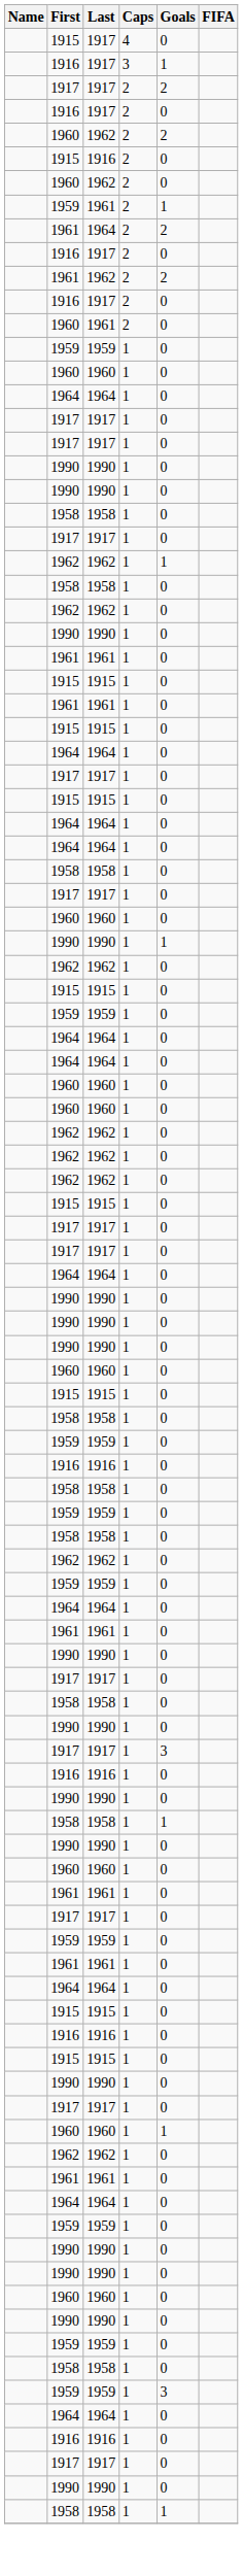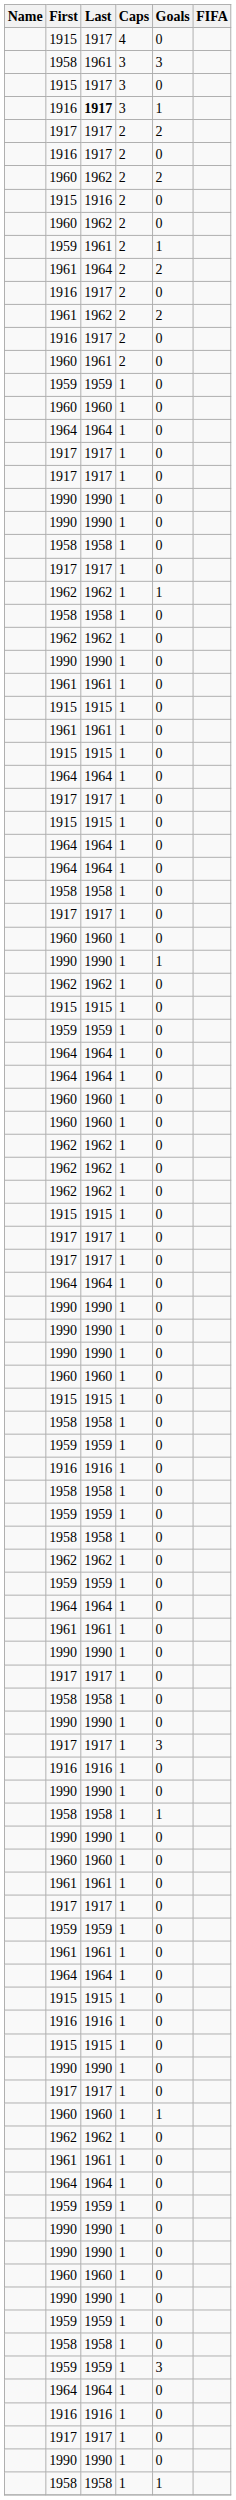 <table class="wikitable sortable" style="text-align:left; font-size:95%;">
 <tr>
 <th>Name</th>
 <th>First</th>
 <th>Last</th>
 <th>Caps</th>
 <th>Goals</th>
 <th>FIFA</th>
 </tr>
 <tr>
 <td></td>
 <td>1915</td>
 <td>1917</td>
 <td>4</td>
 <td>0</td>
 <td></td>
 </tr>
 <tr>
 <td></td>
+<td>1958</td>
+<td>1961</td>
+<td>3</td>
+<td>3</td>
+<td></td>
+</tr>
+<tr>
+<td></td>
+<td>1915</td>
+<td>1917</td>
+<td>3</td>
+<td>0</td>
+<td></td>
+</tr>
+<tr>
+<td></td>
 <td>1916</td>
-<td>1917</td>
+<td><strong>1917</strong></td>
 <td>3</td>
 <td>1</td>
 <td></td>
 </tr>
 <tr>
 <td></td>
 <td>1917</td>
 <td>1917</td>
 <td>2</td>
 <td>2</td>
 <td></td>
 </tr>
 <tr>
 <td></td>
 <td>1916</td>
 <td>1917</td>
 <td>2</td>
 <td>0</td>
 <td></td>
 </tr>
 <tr>
 <td></td>
 <td>1960</td>
 <td>1962</td>
 <td>2</td>
 <td>2</td>
 <td></td>
 </tr>
 <tr>
 <td></td>
 <td>1915</td>
 <td>1916</td>
 <td>2</td>
 <td>0</td>
 <td></td>
 </tr>
 <tr>
 <td></td>
 <td>1960</td>
 <td>1962</td>
 <td>2</td>
 <td>0</td>
 <td></td>
 </tr>
 <tr>
 <td></td>
 <td>1959</td>
 <td>1961</td>
 <td>2</td>
 <td>1</td>
 <td></td>
 </tr>
 <tr>
 <td></td>
 <td>1961</td>
 <td>1964</td>
 <td>2</td>
 <td>2</td>
 <td></td>
 </tr>
 <tr>
 <td></td>
 <td>1916</td>
 <td>1917</td>
 <td>2</td>
 <td>0</td>
 <td></td>
 </tr>
 <tr>
 <td></td>
 <td>1961</td>
 <td>1962</td>
 <td>2</td>
 <td>2</td>
 <td></td>
 </tr>
 <tr>
 <td></td>
 <td>1916</td>
 <td>1917</td>
 <td>2</td>
 <td>0</td>
 <td></td>
 </tr>
 <tr>
 <td></td>
 <td>1960</td>
 <td>1961</td>
 <td>2</td>
 <td>0</td>
 <td></td>
 </tr>
 <tr>
 <td></td>
 <td>1959</td>
 <td>1959</td>
 <td>1</td>
 <td>0</td>
 <td></td>
 </tr>
 <tr>
 <td></td>
 <td>1960</td>
 <td>1960</td>
 <td>1</td>
 <td>0</td>
 <td></td>
 </tr>
 <tr>
 <td></td>
 <td>1964</td>
 <td>1964</td>
 <td>1</td>
 <td>0</td>
 <td></td>
 </tr>
 <tr>
 <td></td>
 <td>1917</td>
 <td>1917</td>
 <td>1</td>
 <td>0</td>
 <td></td>
 </tr>
 <tr>
 <td></td>
 <td>1917</td>
 <td>1917</td>
 <td>1</td>
 <td>0</td>
 <td></td>
 </tr>
 <tr>
 <td></td>
 <td>1990</td>
 <td>1990</td>
 <td>1</td>
 <td>0</td>
 <td></td>
 </tr>
 <tr>
 <td></td>
 <td>1990</td>
 <td>1990</td>
 <td>1</td>
 <td>0</td>
 <td></td>
 </tr>
 <tr>
 <td></td>
 <td>1958</td>
 <td>1958</td>
 <td>1</td>
 <td>0</td>
 <td></td>
 </tr>
 <tr>
 <td></td>
 <td>1917</td>
 <td>1917</td>
 <td>1</td>
 <td>0</td>
 <td></td>
 </tr>
 <tr>
 <td></td>
 <td>1962</td>
 <td>1962</td>
 <td>1</td>
 <td>1</td>
 <td></td>
 </tr>
 <tr>
 <td></td>
 <td>1958</td>
 <td>1958</td>
 <td>1</td>
 <td>0</td>
 <td></td>
 </tr>
 <tr>
 <td></td>
 <td>1962</td>
 <td>1962</td>
 <td>1</td>
 <td>0</td>
 <td></td>
 </tr>
 <tr>
 <td></td>
 <td>1990</td>
 <td>1990</td>
 <td>1</td>
 <td>0</td>
 <td></td>
 </tr>
 <tr>
 <td></td>
 <td>1961</td>
 <td>1961</td>
 <td>1</td>
 <td>0</td>
 <td></td>
 </tr>
 <tr>
 <td></td>
 <td>1915</td>
 <td>1915</td>
 <td>1</td>
 <td>0</td>
 <td></td>
 </tr>
 <tr>
 <td></td>
 <td>1961</td>
 <td>1961</td>
 <td>1</td>
 <td>0</td>
 <td></td>
 </tr>
 <tr>
 <td></td>
 <td>1915</td>
 <td>1915</td>
 <td>1</td>
 <td>0</td>
 <td></td>
 </tr>
 <tr>
 <td></td>
 <td>1964</td>
 <td>1964</td>
 <td>1</td>
 <td>0</td>
 <td></td>
 </tr>
 <tr>
 <td></td>
 <td>1917</td>
 <td>1917</td>
 <td>1</td>
 <td>0</td>
 <td></td>
 </tr>
 <tr>
 <td></td>
 <td>1915</td>
 <td>1915</td>
 <td>1</td>
 <td>0</td>
 <td></td>
 </tr>
 <tr>
 <td></td>
 <td>1964</td>
 <td>1964</td>
 <td>1</td>
 <td>0</td>
 <td></td>
 </tr>
 <tr>
 <td></td>
 <td>1964</td>
 <td>1964</td>
 <td>1</td>
 <td>0</td>
 <td></td>
 </tr>
 <tr>
 <td></td>
 <td>1958</td>
 <td>1958</td>
 <td>1</td>
 <td>0</td>
 <td></td>
 </tr>
 <tr>
 <td></td>
 <td>1917</td>
 <td>1917</td>
 <td>1</td>
 <td>0</td>
 <td></td>
 </tr>
 <tr>
 <td></td>
 <td>1960</td>
 <td>1960</td>
 <td>1</td>
 <td>0</td>
 <td></td>
 </tr>
 <tr>
 <td></td>
 <td>1990</td>
 <td>1990</td>
 <td>1</td>
 <td>1</td>
 <td></td>
 </tr>
 <tr>
 <td></td>
 <td>1962</td>
 <td>1962</td>
 <td>1</td>
 <td>0</td>
 <td></td>
 </tr>
 <tr>
 <td></td>
 <td>1915</td>
 <td>1915</td>
 <td>1</td>
 <td>0</td>
 <td></td>
 </tr>
 <tr>
 <td></td>
 <td>1959</td>
 <td>1959</td>
 <td>1</td>
 <td>0</td>
 <td></td>
 </tr>
 <tr>
 <td></td>
 <td>1964</td>
 <td>1964</td>
 <td>1</td>
 <td>0</td>
 <td></td>
 </tr>
 <tr>
 <td></td>
 <td>1964</td>
 <td>1964</td>
 <td>1</td>
 <td>0</td>
 <td></td>
 </tr>
 <tr>
 <td></td>
 <td>1960</td>
 <td>1960</td>
 <td>1</td>
 <td>0</td>
 <td></td>
 </tr>
 <tr>
 <td></td>
 <td>1960</td>
 <td>1960</td>
 <td>1</td>
 <td>0</td>
 <td></td>
 </tr>
 <tr>
 <td></td>
 <td>1962</td>
 <td>1962</td>
 <td>1</td>
 <td>0</td>
 <td></td>
 </tr>
 <tr>
 <td></td>
 <td>1962</td>
 <td>1962</td>
 <td>1</td>
 <td>0</td>
 <td></td>
 </tr>
 <tr>
 <td></td>
 <td>1962</td>
 <td>1962</td>
 <td>1</td>
 <td>0</td>
 <td></td>
 </tr>
 <tr>
 <td></td>
 <td>1915</td>
 <td>1915</td>
 <td>1</td>
 <td>0</td>
 <td></td>
 </tr>
 <tr>
 <td></td>
 <td>1917</td>
 <td>1917</td>
 <td>1</td>
 <td>0</td>
 <td></td>
 </tr>
 <tr>
 <td></td>
 <td>1917</td>
 <td>1917</td>
 <td>1</td>
 <td>0</td>
 <td></td>
 </tr>
 <tr>
 <td></td>
 <td>1964</td>
 <td>1964</td>
 <td>1</td>
 <td>0</td>
 <td></td>
 </tr>
 <tr>
 <td></td>
 <td>1990</td>
 <td>1990</td>
 <td>1</td>
 <td>0</td>
 <td></td>
 </tr>
 <tr>
 <td></td>
 <td>1990</td>
 <td>1990</td>
 <td>1</td>
 <td>0</td>
 <td></td>
 </tr>
 <tr>
 <td></td>
 <td>1990</td>
 <td>1990</td>
 <td>1</td>
 <td>0</td>
 <td></td>
 </tr>
 <tr>
 <td></td>
 <td>1960</td>
 <td>1960</td>
 <td>1</td>
 <td>0</td>
 <td></td>
 </tr>
 <tr>
 <td></td>
 <td>1915</td>
 <td>1915</td>
 <td>1</td>
 <td>0</td>
 <td></td>
 </tr>
 <tr>
 <td></td>
 <td>1958</td>
 <td>1958</td>
 <td>1</td>
 <td>0</td>
 <td></td>
 </tr>
 <tr>
 <td></td>
 <td>1959</td>
 <td>1959</td>
 <td>1</td>
 <td>0</td>
 <td></td>
 </tr>
 <tr>
 <td></td>
 <td>1916</td>
 <td>1916</td>
 <td>1</td>
 <td>0</td>
 <td></td>
 </tr>
 <tr>
 <td></td>
 <td>1958</td>
 <td>1958</td>
 <td>1</td>
 <td>0</td>
 <td></td>
 </tr>
 <tr>
 <td></td>
 <td>1959</td>
 <td>1959</td>
 <td>1</td>
 <td>0</td>
 <td></td>
 </tr>
 <tr>
 <td></td>
 <td>1958</td>
 <td>1958</td>
 <td>1</td>
 <td>0</td>
 <td></td>
 </tr>
 <tr>
 <td></td>
 <td>1962</td>
 <td>1962</td>
 <td>1</td>
 <td>0</td>
 <td></td>
 </tr>
 <tr>
 <td></td>
 <td>1959</td>
 <td>1959</td>
 <td>1</td>
 <td>0</td>
 <td></td>
 </tr>
 <tr>
 <td></td>
 <td>1964</td>
 <td>1964</td>
 <td>1</td>
 <td>0</td>
 <td></td>
 </tr>
 <tr>
 <td></td>
 <td>1961</td>
 <td>1961</td>
 <td>1</td>
 <td>0</td>
 <td></td>
 </tr>
 <tr>
 <td></td>
 <td>1990</td>
 <td>1990</td>
 <td>1</td>
 <td>0</td>
 <td></td>
 </tr>
 <tr>
 <td></td>
 <td>1917</td>
 <td>1917</td>
 <td>1</td>
 <td>0</td>
 <td></td>
 </tr>
 <tr>
 <td></td>
 <td>1958</td>
 <td>1958</td>
 <td>1</td>
 <td>0</td>
 <td></td>
 </tr>
 <tr>
 <td></td>
 <td>1990</td>
 <td>1990</td>
 <td>1</td>
 <td>0</td>
 <td></td>
 </tr>
 <tr>
 <td></td>
 <td>1917</td>
 <td>1917</td>
 <td>1</td>
 <td>3</td>
 <td></td>
 </tr>
 <tr>
 <td></td>
 <td>1916</td>
 <td>1916</td>
 <td>1</td>
 <td>0</td>
 <td></td>
 </tr>
 <tr>
 <td></td>
 <td>1990</td>
 <td>1990</td>
 <td>1</td>
 <td>0</td>
 <td></td>
 </tr>
 <tr>
 <td></td>
 <td>1958</td>
 <td>1958</td>
 <td>1</td>
 <td>1</td>
 <td></td>
 </tr>
 <tr>
 <td></td>
 <td>1990</td>
 <td>1990</td>
 <td>1</td>
 <td>0</td>
 <td></td>
 </tr>
 <tr>
 <td></td>
 <td>1960</td>
 <td>1960</td>
 <td>1</td>
 <td>0</td>
 <td></td>
 </tr>
 <tr>
 <td></td>
 <td>1961</td>
 <td>1961</td>
 <td>1</td>
 <td>0</td>
 <td></td>
 </tr>
 <tr>
 <td></td>
 <td>1917</td>
 <td>1917</td>
 <td>1</td>
 <td>0</td>
 <td></td>
 </tr>
 <tr>
 <td></td>
 <td>1959</td>
 <td>1959</td>
 <td>1</td>
 <td>0</td>
 <td></td>
 </tr>
 <tr>
 <td></td>
 <td>1961</td>
 <td>1961</td>
 <td>1</td>
 <td>0</td>
 <td></td>
 </tr>
 <tr>
 <td></td>
 <td>1964</td>
 <td>1964</td>
 <td>1</td>
 <td>0</td>
 <td></td>
 </tr>
 <tr>
 <td></td>
 <td>1915</td>
 <td>1915</td>
 <td>1</td>
 <td>0</td>
 <td></td>
 </tr>
 <tr>
 <td></td>
 <td>1916</td>
 <td>1916</td>
 <td>1</td>
 <td>0</td>
 <td></td>
 </tr>
 <tr>
 <td></td>
 <td>1915</td>
 <td>1915</td>
 <td>1</td>
 <td>0</td>
 <td></td>
 </tr>
 <tr>
 <td></td>
 <td>1990</td>
 <td>1990</td>
 <td>1</td>
 <td>0</td>
 <td></td>
 </tr>
 <tr>
 <td></td>
 <td>1917</td>
 <td>1917</td>
 <td>1</td>
 <td>0</td>
 <td></td>
 </tr>
 <tr>
 <td></td>
 <td>1960</td>
 <td>1960</td>
 <td>1</td>
 <td>1</td>
 <td></td>
 </tr>
 <tr>
 <td></td>
 <td>1962</td>
 <td>1962</td>
 <td>1</td>
 <td>0</td>
 <td></td>
 </tr>
 <tr>
 <td></td>
 <td>1961</td>
 <td>1961</td>
 <td>1</td>
 <td>0</td>
 <td></td>
 </tr>
 <tr>
 <td></td>
 <td>1964</td>
 <td>1964</td>
 <td>1</td>
 <td>0</td>
 <td></td>
 </tr>
 <tr>
 <td></td>
 <td>1959</td>
 <td>1959</td>
 <td>1</td>
 <td>0</td>
 <td></td>
 </tr>
 <tr>
 <td></td>
 <td>1990</td>
 <td>1990</td>
 <td>1</td>
 <td>0</td>
 <td></td>
 </tr>
 <tr>
 <td></td>
 <td>1990</td>
 <td>1990</td>
 <td>1</td>
 <td>0</td>
 <td></td>
 </tr>
 <tr>
 <td></td>
 <td>1960</td>
 <td>1960</td>
 <td>1</td>
 <td>0</td>
 <td></td>
 </tr>
 <tr>
 <td></td>
 <td>1990</td>
 <td>1990</td>
 <td>1</td>
 <td>0</td>
 <td></td>
 </tr>
 <tr>
 <td></td>
 <td>1959</td>
 <td>1959</td>
 <td>1</td>
 <td>0</td>
 <td></td>
 </tr>
 <tr>
 <td></td>
 <td>1958</td>
 <td>1958</td>
 <td>1</td>
 <td>0</td>
 <td></td>
 </tr>
 <tr>
 <td></td>
 <td>1959</td>
 <td>1959</td>
 <td>1</td>
 <td>3</td>
 <td></td>
 </tr>
 <tr>
 <td></td>
 <td>1964</td>
 <td>1964</td>
 <td>1</td>
 <td>0</td>
 <td></td>
 </tr>
 <tr>
 <td></td>
 <td>1916</td>
 <td>1916</td>
 <td>1</td>
 <td>0</td>
 <td></td>
 </tr>
 <tr>
 <td></td>
 <td>1917</td>
 <td>1917</td>
 <td>1</td>
 <td>0</td>
 <td></td>
 </tr>
 <tr>
 <td></td>
 <td>1990</td>
 <td>1990</td>
 <td>1</td>
 <td>0</td>
 <td></td>
 </tr>
 <tr>
 <td></td>
 <td>1958</td>
 <td>1958</td>
 <td>1</td>
 <td>1</td>
 <td></td>
 </tr>
 <tr>
 </tr>
 </table>
